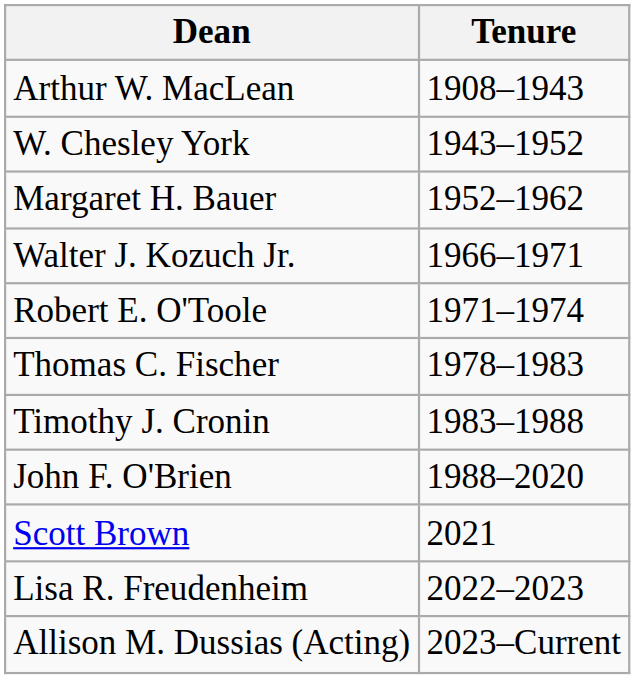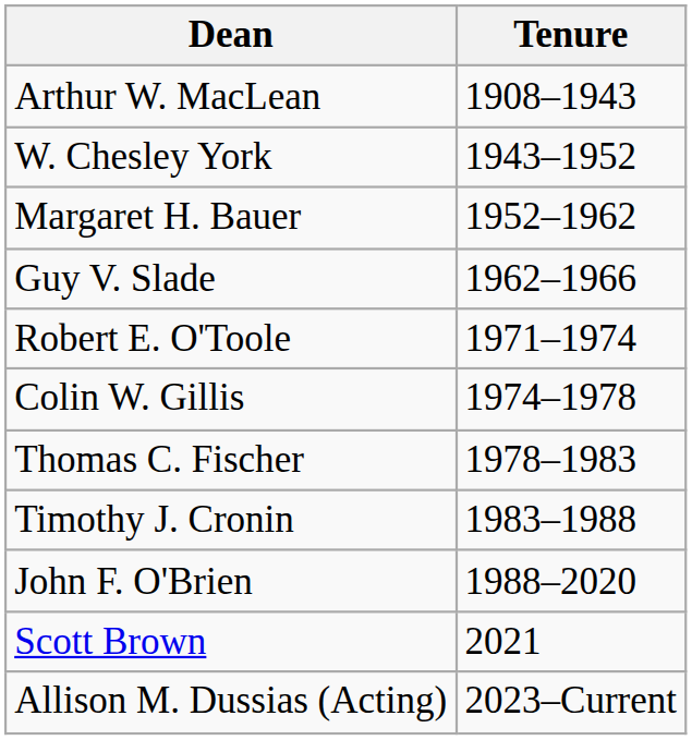 <table class= "wikitable floatleft">
 <tr>
 <th>Dean</th>
 <th>Tenure</th>
 </tr>
 <tr>
 <td>Arthur W. MacLean</td>
 <td>1908–1943</td>
 </tr>
 <tr>
 <td>W. Chesley York</td>
 <td>1943–1952</td>
 </tr>
 <tr>
 <td>Margaret H. Bauer</td>
 <td>1952–1962</td>
 </tr>
 <tr>
-<td>Walter J. Kozuch Jr.</td>
-<td>1966–1971</td>
+<td>Guy V. Slade</td>
+<td>1962–1966</td>
 </tr>
 <tr>
 <td>Robert E. O'Toole</td>
 <td>1971–1974</td>
+</tr>
+<tr>
+<td>Colin W. Gillis</td>
+<td>1974–1978</td>
 </tr>
 <tr>
 <td>Thomas C. Fischer</td>
 <td>1978–1983</td>
 </tr>
 <tr>
 <td>Timothy J. Cronin</td>
 <td>1983–1988</td>
 </tr>
 <tr>
 <td>John F. O'Brien</td>
 <td>1988–2020</td>
 </tr>
 <tr>
 <td><a href='#'>Scott Brown</a></td>
 <td>2021</td>
 </tr>
 <tr>
-<td>Lisa R. Freudenheim</td>
-<td>2022–2023</td>
-</tr>
-<tr>
 <td>Allison M. Dussias (Acting)</td>
 <td>2023–Current</td>
 </tr>
 </table>
